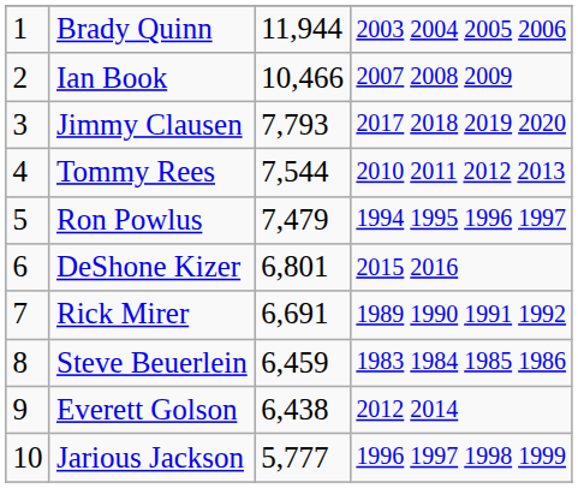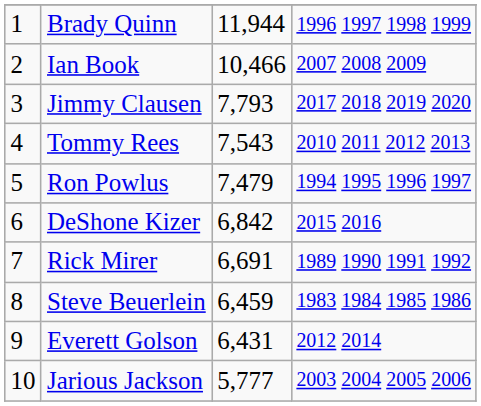 <table class="wikitable">
 <tr>
 </tr>
 <tr>
 <td>1</td>
 <td><a href='#'>Brady Quinn</a></td>
 <td><abbr>11,944</abbr></td>
-<td style="font-size:80%;"><a href='#'>2003</a> <a href='#'>2004</a> <a href='#'>2005</a> <a href='#'>2006</a></td>
+<td style="font-size:80%;"><a href='#'>1996</a> <a href='#'>1997</a> <a href='#'>1998</a> <a href='#'>1999</a></td>
 </tr>
 <tr>
 <td>2</td>
 <td><a href='#'>Ian Book</a></td>
 <td><abbr>10,466</abbr></td>
 <td style="font-size:80%;"><a href='#'>2007</a> <a href='#'>2008</a> <a href='#'>2009</a></td>
 </tr>
 <tr>
 <td>3</td>
 <td><a href='#'>Jimmy Clausen</a></td>
 <td><abbr>7,793</abbr></td>
 <td style="font-size:80%;"><a href='#'>2017</a> <a href='#'>2018</a> <a href='#'>2019</a> <a href='#'>2020</a></td>
 </tr>
 <tr>
 <td>4</td>
 <td><a href='#'>Tommy Rees</a></td>
-<td><abbr>7,544</abbr></td>
+<td><abbr>7,543</abbr></td>
 <td style="font-size:80%;"><a href='#'>2010</a> <a href='#'>2011</a> <a href='#'>2012</a> <a href='#'>2013</a></td>
 </tr>
 <tr>
 <td>5</td>
 <td><a href='#'>Ron Powlus</a></td>
 <td><abbr>7,479</abbr></td>
 <td style="font-size:80%;"><a href='#'>1994</a> <a href='#'>1995</a> <a href='#'>1996</a> <a href='#'>1997</a></td>
 </tr>
 <tr>
 <td>6</td>
 <td><a href='#'>DeShone Kizer</a></td>
-<td><abbr>6,801</abbr></td>
+<td><abbr>6,842</abbr></td>
 <td style="font-size:80%;"><a href='#'>2015</a> <a href='#'>2016</a></td>
 </tr>
 <tr>
 <td>7</td>
 <td><a href='#'>Rick Mirer</a></td>
 <td><abbr>6,691</abbr></td>
 <td style="font-size:80%;"><a href='#'>1989</a> <a href='#'>1990</a> <a href='#'>1991</a> <a href='#'>1992</a></td>
 </tr>
 <tr>
 <td>8</td>
 <td><a href='#'>Steve Beuerlein</a></td>
 <td><abbr>6,459</abbr></td>
 <td style="font-size:80%;"><a href='#'>1983</a> <a href='#'>1984</a> <a href='#'>1985</a> <a href='#'>1986</a></td>
 </tr>
 <tr>
 <td>9</td>
 <td><a href='#'>Everett Golson</a></td>
-<td><abbr>6,438</abbr></td>
+<td><abbr>6,431</abbr></td>
 <td style="font-size:80%;"><a href='#'>2012</a> <a href='#'>2014</a></td>
 </tr>
 <tr>
 <td>10</td>
 <td><a href='#'>Jarious Jackson</a></td>
 <td><abbr>5,777</abbr></td>
-<td style="font-size:80%;"><a href='#'>1996</a> <a href='#'>1997</a> <a href='#'>1998</a> <a href='#'>1999</a></td>
+<td style="font-size:80%;"><a href='#'>2003</a> <a href='#'>2004</a> <a href='#'>2005</a> <a href='#'>2006</a></td>
 </tr>
 </table>
